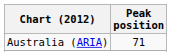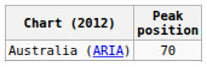 <table class="wikitable sortable">
 <tr>
 <th>Chart (2012)</th>
 <th>Peak<br>position</th>
 </tr>
 <tr>
 <td>Australia (<a href='#'>ARIA</a>)</td>
-<td style="text-align:center;">71</td>
+<td style="text-align:center;">70</td>
 </tr>
 <tr>
 </tr>
 <tr>
 </tr>
 </table>
